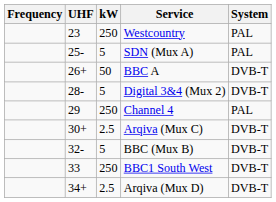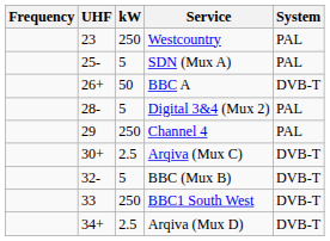 <table class="wikitable sortable">
 <tr>
 <th>Frequency</th>
 <th>UHF</th>
 <th>kW</th>
 <th>Service</th>
 <th>System</th>
 </tr>
 <tr>
 <td></td>
 <td>23</td>
 <td>250</td>
 <td><a href='#'>Westcountry</a></td>
 <td>PAL</td>
 </tr>
 <tr>
 <td></td>
 <td>25-</td>
 <td>5</td>
 <td><a href='#'>SDN</a> (Mux A)</td>
 <td>PAL</td>
 </tr>
 <tr>
 <td></td>
 <td>26+</td>
 <td>50</td>
 <td><a href='#'>BBC</a> A</td>
 <td>DVB-T</td>
 </tr>
 <tr>
 <td></td>
 <td>28-</td>
 <td>5</td>
 <td><a href='#'>Digital 3&4</a> (Mux 2)</td>
-<td>DVB-T</td>
+<td>PAL</td>
 </tr>
 <tr>
 <td></td>
 <td>29</td>
 <td>250</td>
 <td><a href='#'>Channel 4</a></td>
 <td>PAL</td>
 </tr>
 <tr>
 <td></td>
 <td>30+</td>
 <td>2.5</td>
 <td><a href='#'>Arqiva</a> (Mux C)</td>
 <td>DVB-T</td>
 </tr>
 <tr>
 <td></td>
 <td>32-</td>
 <td>5</td>
 <td>BBC (Mux B)</td>
 <td>DVB-T</td>
 </tr>
 <tr>
 <td></td>
 <td>33</td>
 <td>250</td>
 <td><a href='#'>BBC1 South West</a></td>
 <td>DVB-T</td>
 </tr>
 <tr>
 <td></td>
 <td>34+</td>
 <td>2.5</td>
 <td>Arqiva (Mux D)</td>
 <td>DVB-T</td>
 </tr>
 </table>
